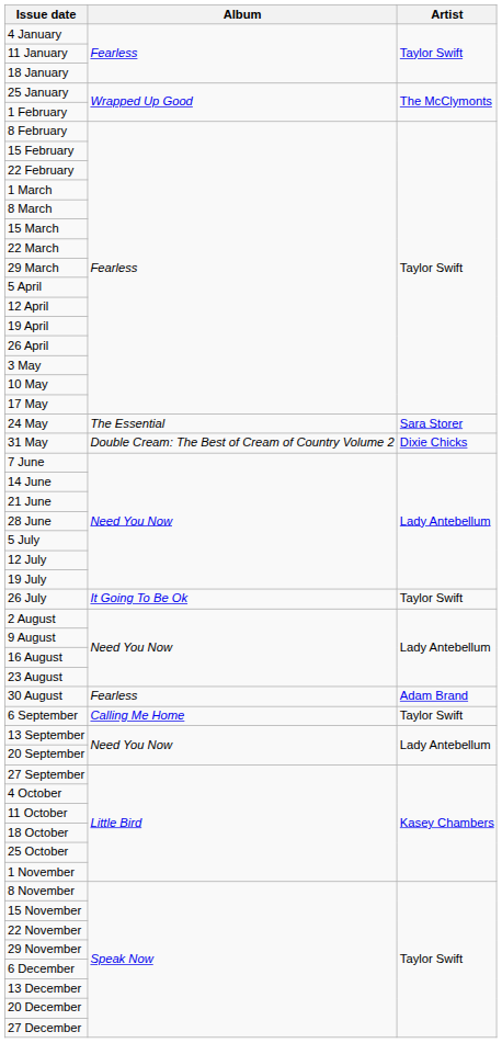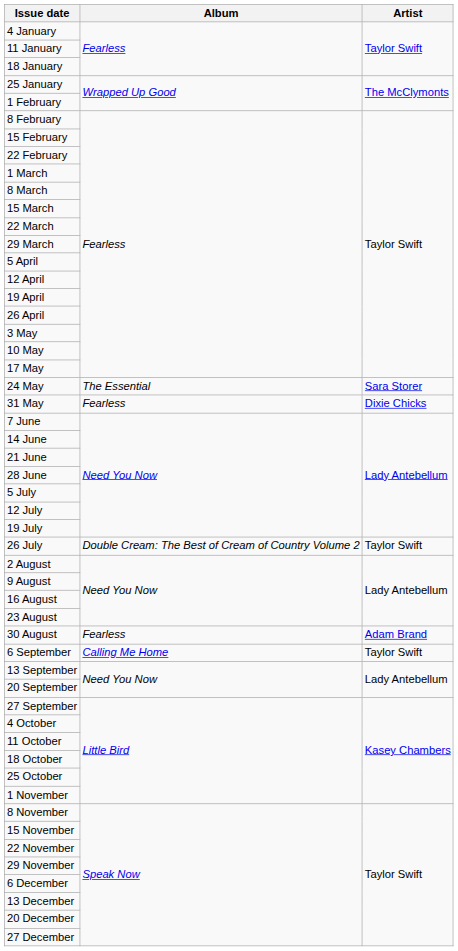 <table class=wikitable>
 <tr>
 <th>Issue date</th>
 <th>Album</th>
 <th>Artist</th>
 </tr>
 <tr>
 <td>4 January</td>
 <td rowspan="3"><em><a href='#'>Fearless</a></em></td>
 <td rowspan="3"><a href='#'>Taylor Swift</a></td>
 </tr>
 <tr>
 <td>11 January</td>
 </tr>
 <tr>
 <td>18 January</td>
 </tr>
 <tr>
 <td>25 January</td>
 <td rowspan="2"><em><a href='#'>Wrapped Up Good</a></em></td>
 <td rowspan="2"><a href='#'>The McClymonts</a></td>
 </tr>
 <tr>
 <td>1 February</td>
 </tr>
 <tr>
 <td>8 February</td>
 <td rowspan="15"><em>Fearless</em></td>
 <td rowspan="15">Taylor Swift</td>
 </tr>
 <tr>
 <td>15 February</td>
 </tr>
 <tr>
 <td>22 February</td>
 </tr>
 <tr>
 <td>1 March</td>
 </tr>
 <tr>
 <td>8 March</td>
 </tr>
 <tr>
 <td>15 March</td>
 </tr>
 <tr>
 <td>22 March</td>
 </tr>
 <tr>
 <td>29 March</td>
 </tr>
 <tr>
 <td>5 April</td>
 </tr>
 <tr>
 <td>12 April</td>
 </tr>
 <tr>
 <td>19 April</td>
 </tr>
 <tr>
 <td>26 April</td>
 </tr>
 <tr>
 <td>3 May</td>
 </tr>
 <tr>
 <td>10 May</td>
 </tr>
 <tr>
 <td>17 May</td>
 </tr>
 <tr>
 <td>24 May</td>
 <td><em>The Essential</em></td>
 <td><a href='#'>Sara Storer</a></td>
 </tr>
 <tr>
 <td>31 May</td>
-<td><em>Double Cream: The Best of Cream of Country Volume 2</em></td>
+<td><em>Fearless</em></td>
 <td><a href='#'>Dixie Chicks</a></td>
 </tr>
 <tr>
 <td>7 June</td>
 <td rowspan="7"><em><a href='#'>Need You Now</a></em></td>
 <td rowspan="7"><a href='#'>Lady Antebellum</a></td>
 </tr>
 <tr>
 <td>14 June</td>
 </tr>
 <tr>
 <td>21 June</td>
 </tr>
 <tr>
 <td>28 June</td>
 </tr>
 <tr>
 <td>5 July</td>
 </tr>
 <tr>
 <td>12 July</td>
 </tr>
 <tr>
 <td>19 July</td>
 </tr>
 <tr>
 <td>26 July</td>
-<td><em><a href='#'>It Going To Be Ok</a></em></td>
+<td><em>Double Cream: The Best of Cream of Country Volume 2</em></td>
 <td>Taylor Swift</td>
 </tr>
 <tr>
 <td>2 August</td>
 <td rowspan="4"><em>Need You Now</em></td>
 <td rowspan="4">Lady Antebellum</td>
 </tr>
 <tr>
 <td>9 August</td>
 </tr>
 <tr>
 <td>16 August</td>
 </tr>
 <tr>
 <td>23 August</td>
 </tr>
 <tr>
 <td>30 August</td>
 <td><em>Fearless</em></td>
 <td><a href='#'>Adam Brand</a></td>
 </tr>
 <tr>
 <td>6 September</td>
 <td><em><a href='#'>Calling Me Home</a></em></td>
 <td>Taylor Swift</td>
 </tr>
 <tr>
 <td>13 September</td>
 <td rowspan="2"><em>Need You Now</em></td>
 <td rowspan="2">Lady Antebellum</td>
 </tr>
 <tr>
 <td>20 September</td>
 </tr>
 <tr>
 <td>27 September</td>
 <td rowspan="6"><em><a href='#'>Little Bird</a></em></td>
 <td rowspan="6"><a href='#'>Kasey Chambers</a></td>
 </tr>
 <tr>
 <td>4 October</td>
 </tr>
 <tr>
 <td>11 October</td>
 </tr>
 <tr>
 <td>18 October</td>
 </tr>
 <tr>
 <td>25 October</td>
 </tr>
 <tr>
 <td>1 November</td>
 </tr>
 <tr>
 <td>8 November</td>
 <td rowspan="8"><em><a href='#'>Speak Now</a></em></td>
 <td rowspan="8">Taylor Swift</td>
 </tr>
 <tr>
 <td>15 November</td>
 </tr>
 <tr>
 <td>22 November</td>
 </tr>
 <tr>
 <td>29 November</td>
 </tr>
 <tr>
 <td>6 December</td>
 </tr>
 <tr>
 <td>13 December</td>
 </tr>
 <tr>
 <td>20 December</td>
 </tr>
 <tr>
 <td>27 December</td>
 </tr>
 </table>
